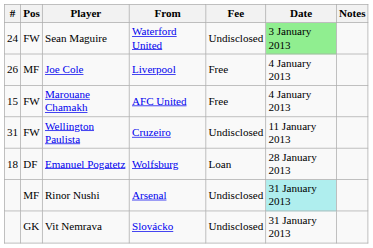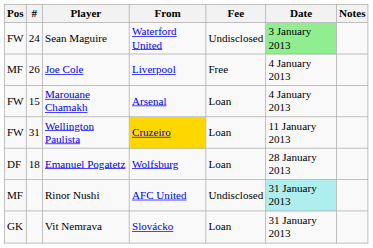 <table class="wikitable" style="width:80%; text-align:center; font-size:95%; text-align:left;">
 <tr>
+<th>Pos</th>
 <th>#</th>
-<th>Pos</th>
 <th>Player</th>
 <th>From</th>
 <th>Fee</th>
 <th>Date</th>
 <th>Notes</th>
 </tr>
 <tr>
+<td>FW</td>
 <td>24</td>
-<td>FW</td>
 <td> Sean Maguire</td>
 <td> <a href='#'>Waterford United</a></td>
 <td>Undisclosed</td>
 <td style="background: lightgreen;">3 January 2013</td>
 <td></td>
 </tr>
 <tr>
+<td>MF</td>
 <td>26</td>
-<td>MF</td>
 <td> <a href='#'>Joe Cole</a></td>
 <td> <a href='#'>Liverpool</a></td>
 <td>Free</td>
 <td>4 January 2013</td>
 <td></td>
 </tr>
 <tr>
+<td>FW</td>
 <td>15</td>
-<td>FW</td>
 <td> <a href='#'>Marouane Chamakh</a></td>
-<td> <a href='#'>AFC United</a></td>
-<td>Free</td>
+<td> <a href='#'>Arsenal</a></td>
+<td>Loan</td>
 <td>4 January 2013</td>
 <td></td>
 </tr>
 <tr>
+<td>FW</td>
 <td>31</td>
-<td>FW</td>
 <td> <a href='#'>Wellington Paulista</a></td>
-<td> <a href='#'>Cruzeiro</a></td>
-<td>Undisclosed</td>
+<td style="background: gold;"> <a href='#'>Cruzeiro</a></td>
+<td>Loan</td>
 <td>11 January 2013</td>
 <td></td>
 </tr>
 <tr>
+<td>DF</td>
 <td>18</td>
-<td>DF</td>
 <td> <a href='#'>Emanuel Pogatetz</a></td>
 <td> <a href='#'>Wolfsburg</a></td>
 <td>Loan</td>
 <td>28 January 2013</td>
 <td></td>
 </tr>
 <tr>
+<td>MF</td>
 <td></td>
-<td>MF</td>
 <td> Rinor Nushi</td>
-<td> <a href='#'>Arsenal</a></td>
+<td> <a href='#'>AFC United</a></td>
 <td>Undisclosed</td>
 <td style="background: paleturquoise;">31 January 2013</td>
 <td></td>
 </tr>
 <tr>
+<td>GK</td>
 <td></td>
-<td>GK</td>
 <td> Vit Nemrava</td>
 <td> <a href='#'>Slovácko</a></td>
-<td>Undisclosed</td>
+<td>Loan</td>
 <td>31 January 2013</td>
 <td></td>
 </tr>
 </table>
